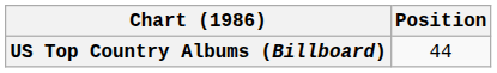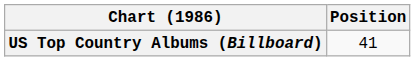 <table class="wikitable plainrowheaders" style="text-align:center">
 <tr>
 <th scope="col">Chart (1986)</th>
 <th scope="col">Position</th>
 </tr>
 <tr>
 <th scope="row">US Top Country Albums (<em>Billboard</em>)</th>
-<td>44</td>
+<td>41</td>
 </tr>
 </table>
